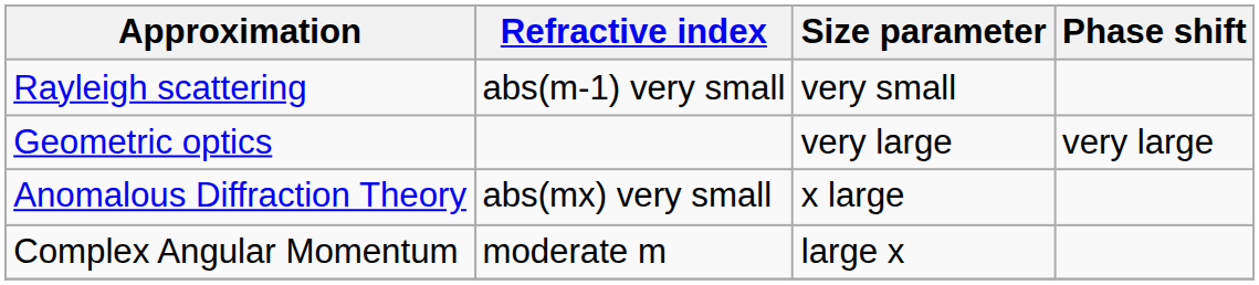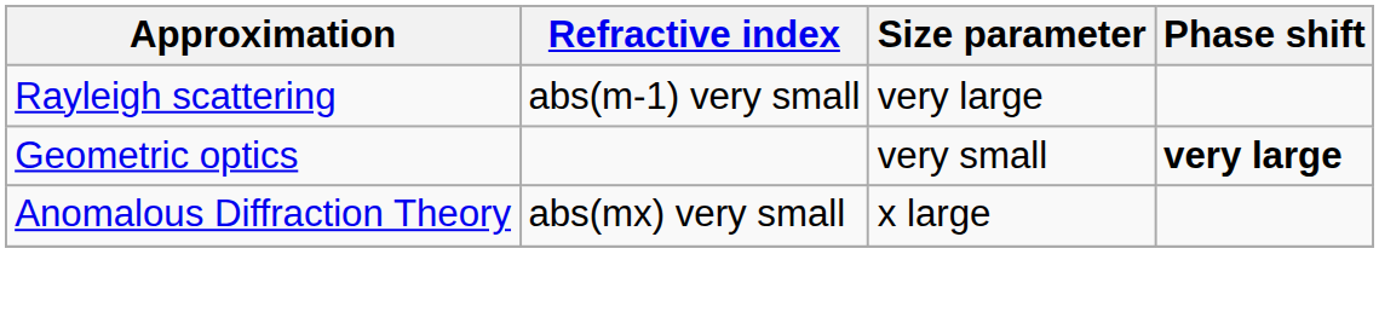 <table class="wikitable">
 <tr>
 <th>Approximation</th>
 <th><a href='#'>Refractive index</a></th>
 <th>Size parameter</th>
 <th>Phase shift</th>
 </tr>
 <tr>
 <td><a href='#'>Rayleigh scattering</a></td>
 <td>abs(m-1) very small</td>
-<td>very small</td>
+<td>very large</td>
 <td></td>
 </tr>
 <tr>
 <td><a href='#'>Geometric optics</a></td>
 <td></td>
-<td>very large</td>
-<td>very large</td>
+<td>very small</td>
+<td><strong>very large</strong></td>
 </tr>
 <tr>
 <td><a href='#'>Anomalous Diffraction Theory</a></td>
 <td>abs(mx) very small</td>
 <td>x large</td>
 <td></td>
 </tr>
 <tr>
-<td>Complex Angular Momentum</td>
-<td>moderate m</td>
-<td>large x</td>
-<td></td>
-</tr>
-<tr>
 </tr>
 </table>
